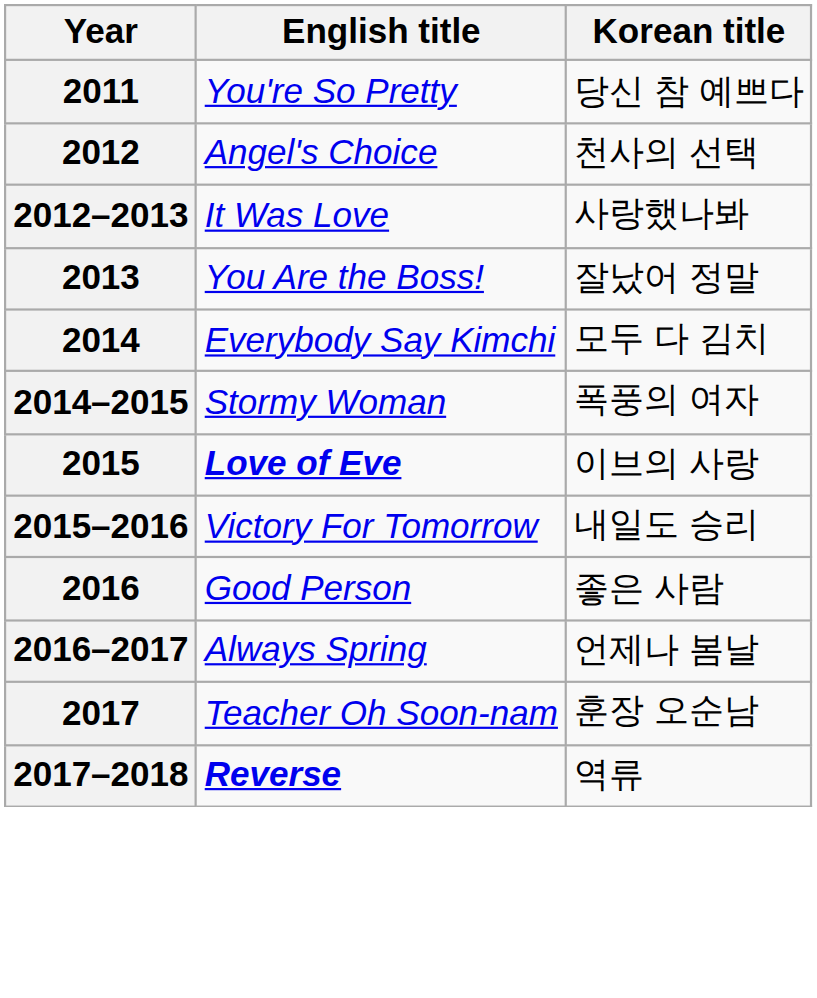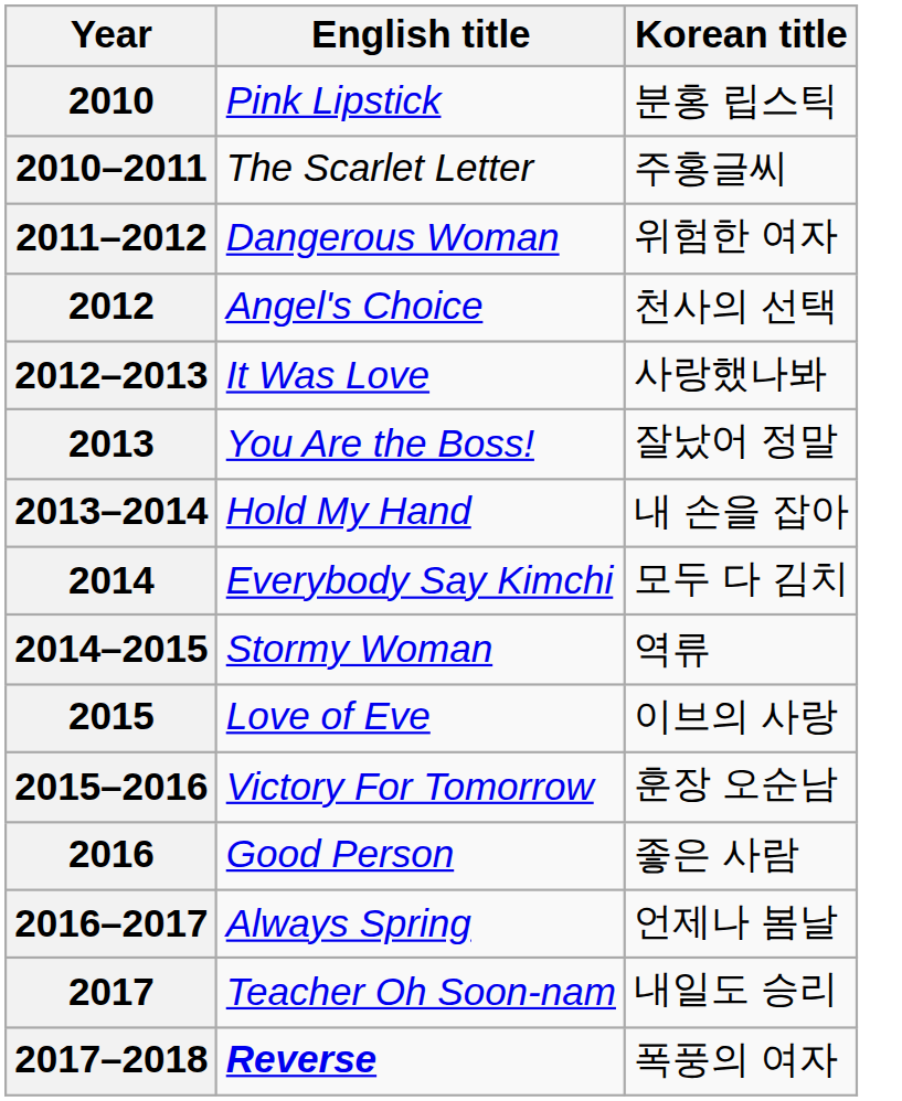 <table class="wikitable sortable plainrowheaders">
 <tr>
 <th scope="col">Year</th>
 <th scope="col">English title</th>
 <th scope="col">Korean title</th>
 </tr>
 <tr>
-<th scope="row">2011</th>
-<td><em><a href='#'>You're So Pretty</a></em></td>
-<td>당신 참 예쁘다</td>
+<th scope="row">2010</th>
+<td><em><a href='#'>Pink Lipstick</a></em></td>
+<td>분홍 립스틱</td>
+</tr>
+<tr>
+<th scope="row">2010–2011</th>
+<td><em>The Scarlet Letter</em></td>
+<td>주홍글씨</td>
+</tr>
+<tr>
+<th scope="row">2011–2012</th>
+<td><em><a href='#'>Dangerous Woman</a></em></td>
+<td>위험한 여자</td>
 </tr>
 <tr>
 <th scope="row">2012</th>
 <td><em><a href='#'>Angel's Choice</a></em></td>
 <td>천사의 선택</td>
 </tr>
 <tr>
 <th scope="row">2012–2013</th>
 <td><em><a href='#'>It Was Love</a></em></td>
 <td>사랑했나봐</td>
 </tr>
 <tr>
 <th scope="row">2013</th>
 <td><em><a href='#'>You Are the Boss!</a></em></td>
 <td>잘났어 정말</td>
 </tr>
 <tr>
+<th scope="row">2013–2014</th>
+<td><em><a href='#'>Hold My Hand</a></em></td>
+<td>내 손을 잡아</td>
+</tr>
+<tr>
 <th scope="row">2014</th>
 <td><em><a href='#'>Everybody Say Kimchi</a></em></td>
 <td>모두 다 김치</td>
 </tr>
 <tr>
 <th scope="row">2014–2015</th>
 <td><em><a href='#'>Stormy Woman</a></em></td>
-<td>폭풍의 여자</td>
+<td>역류</td>
 </tr>
 <tr>
 <th scope="row">2015</th>
-<td><strong><em><a href='#'>Love of Eve</a></em></strong></td>
+<td><em><a href='#'>Love of Eve</a></em></td>
 <td>이브의 사랑</td>
 </tr>
 <tr>
 <th scope="row">2015–2016</th>
 <td><em><a href='#'>Victory For Tomorrow</a></em></td>
-<td>내일도 승리</td>
+<td>훈장 오순남</td>
 </tr>
 <tr>
 <th scope="row">2016</th>
 <td><em><a href='#'>Good Person</a></em></td>
 <td>좋은 사람</td>
 </tr>
 <tr>
 <th scope="row">2016–2017</th>
 <td><em><a href='#'>Always Spring</a></em></td>
 <td>언제나 봄날</td>
 </tr>
 <tr>
 <th scope="row">2017</th>
 <td><em><a href='#'>Teacher Oh Soon-nam</a></em></td>
-<td>훈장 오순남</td>
+<td>내일도 승리</td>
 </tr>
 <tr>
 <th scope="row">2017–2018</th>
 <td><strong><em><a href='#'>Reverse</a></em></strong></td>
-<td>역류</td>
+<td>폭풍의 여자</td>
 </tr>
 </table>
